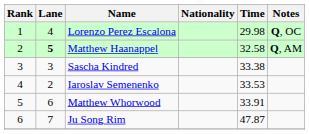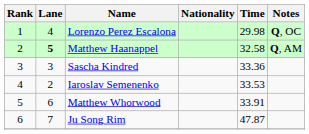 <table class="wikitable">
 <tr>
 <th>Rank</th>
 <th>Lane</th>
 <th>Name</th>
 <th>Nationality</th>
 <th>Time</th>
 <th>Notes</th>
 </tr>
 <tr bgcolor=ccffcc>
 <td align=center>1</td>
 <td align=center>4</td>
 <td><a href='#'>Lorenzo Perez Escalona</a></td>
 <td></td>
 <td align=center>29.98</td>
 <td align=center><strong>Q</strong>, OC</td>
 </tr>
 <tr bgcolor=ccffcc>
 <td align=center>2</td>
 <td align=center><strong>5</strong></td>
 <td><a href='#'>Matthew Haanappel</a></td>
 <td></td>
 <td align=center>32.58</td>
 <td align=center><strong>Q</strong>, AM</td>
 </tr>
 <tr>
 <td align=center>3</td>
 <td align=center>3</td>
 <td><a href='#'>Sascha Kindred</a></td>
 <td></td>
-<td align=center>33.38</td>
+<td align=center>33.36</td>
 <td align=center></td>
 </tr>
 <tr>
 <td align=center>4</td>
 <td align=center>2</td>
 <td><a href='#'>Iaroslav Semenenko</a></td>
 <td></td>
 <td align=center>33.53</td>
 <td align=center></td>
 </tr>
 <tr>
 <td align=center>5</td>
 <td align=center>6</td>
 <td><a href='#'>Matthew Whorwood</a></td>
 <td></td>
 <td align=center>33.91</td>
 <td align=center></td>
 </tr>
 <tr>
 <td align=center>6</td>
 <td align=center>7</td>
 <td><a href='#'>Ju Song Rim</a></td>
 <td></td>
 <td align=center>47.87</td>
 <td align=center></td>
 </tr>
 <tr>
 </tr>
 </table>
